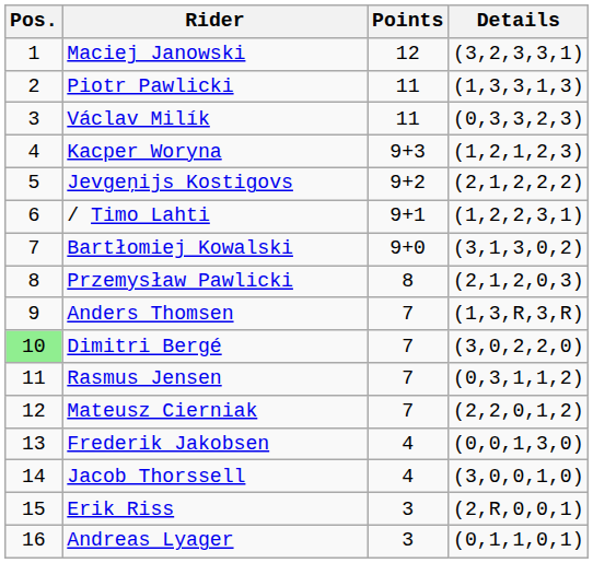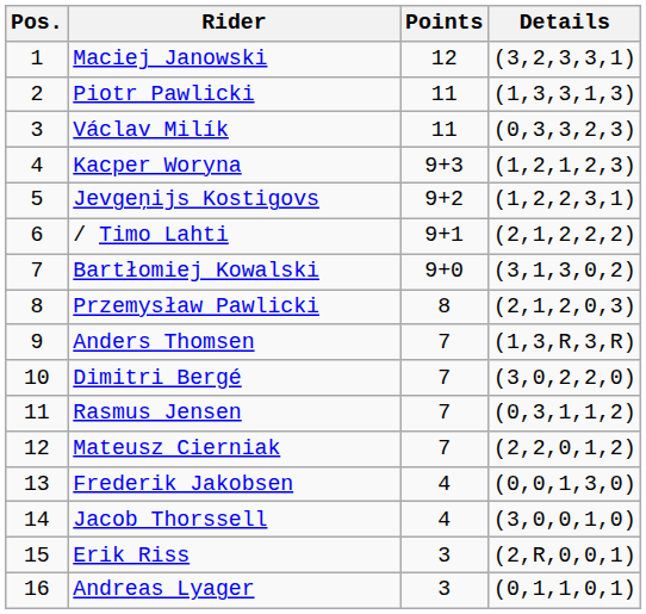 <table class=wikitable style="font-size:93%; text-align:center;">
 <tr>
 <th width=25px>Pos.</th>
 <th width=180px>Rider</th>
 <th width=40px>Points</th>
 <th width=70px>Details</th>
 </tr>
 <tr>
 <td>1</td>
 <td style="text-align:left;"> <a href='#'>Maciej Janowski</a></td>
 <td>12</td>
 <td>(3,2,3,3,1)</td>
 </tr>
 <tr>
 <td>2</td>
 <td style="text-align:left;"> <a href='#'>Piotr Pawlicki</a></td>
 <td>11</td>
 <td>(1,3,3,1,3)</td>
 </tr>
 <tr>
 <td>3</td>
 <td style="text-align:left;"> <a href='#'>Václav Milík</a></td>
 <td>11</td>
 <td>(0,3,3,2,3)</td>
 </tr>
 <tr>
 <td>4</td>
 <td style="text-align:left;"> <a href='#'>Kacper Woryna</a></td>
 <td>9+3</td>
 <td>(1,2,1,2,3)</td>
 </tr>
 <tr>
 <td>5</td>
 <td style="text-align:left;"> <a href='#'>Jevgeņijs Kostigovs</a></td>
 <td>9+2</td>
-<td>(2,1,2,2,2)</td>
+<td>(1,2,2,3,1)</td>
 </tr>
 <tr>
 <td>6</td>
 <td style="text-align:left;">/ <a href='#'>Timo Lahti</a></td>
 <td>9+1</td>
-<td>(1,2,2,3,1)</td>
+<td>(2,1,2,2,2)</td>
 </tr>
 <tr>
 <td>7</td>
 <td style="text-align:left;"> <a href='#'>Bartłomiej Kowalski</a></td>
 <td>9+0</td>
 <td>(3,1,3,0,2)</td>
 </tr>
 <tr>
 <td>8</td>
 <td style="text-align:left;"> <a href='#'>Przemysław Pawlicki</a></td>
 <td>8</td>
 <td>(2,1,2,0,3)</td>
 </tr>
 <tr>
 <td>9</td>
 <td style="text-align:left;"> <a href='#'>Anders Thomsen</a></td>
 <td>7</td>
 <td>(1,3,R,3,R)</td>
 </tr>
 <tr>
-<td style="background: lightgreen;">10</td>
+<td>10</td>
 <td style="text-align:left;"> <a href='#'>Dimitri Bergé</a></td>
 <td>7</td>
 <td>(3,0,2,2,0)</td>
 </tr>
 <tr>
 <td>11</td>
 <td style="text-align:left;"> <a href='#'>Rasmus Jensen</a></td>
 <td>7</td>
 <td>(0,3,1,1,2)</td>
 </tr>
 <tr>
 <td>12</td>
 <td style="text-align:left;"> <a href='#'>Mateusz Cierniak</a></td>
 <td>7</td>
 <td>(2,2,0,1,2)</td>
 </tr>
 <tr>
 <td>13</td>
 <td style="text-align:left;"> <a href='#'>Frederik Jakobsen</a></td>
 <td>4</td>
 <td>(0,0,1,3,0)</td>
 </tr>
 <tr>
 <td>14</td>
 <td style="text-align:left;"> <a href='#'>Jacob Thorssell</a></td>
 <td>4</td>
 <td>(3,0,0,1,0)</td>
 </tr>
 <tr>
 <td>15</td>
 <td style="text-align:left;"> <a href='#'>Erik Riss</a></td>
 <td>3</td>
 <td>(2,R,0,0,1)</td>
 </tr>
 <tr>
 <td>16</td>
 <td style="text-align:left;"> <a href='#'>Andreas Lyager</a></td>
 <td>3</td>
 <td>(0,1,1,0,1)</td>
 </tr>
 </table>
